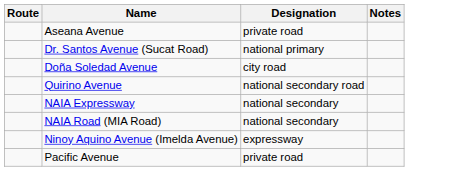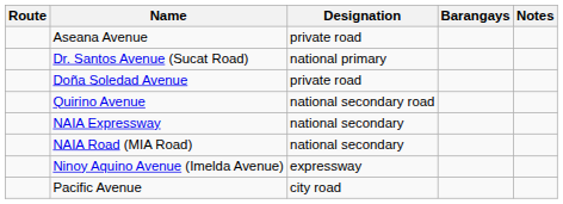 <table class="wikitable sortable collapsible" id="paranaque">
 <tr>
 <th>Route</th>
 <th>Name</th>
 <th>Designation</th>
+<th class="unsortable">Barangays</th>
 <th class="unsortable">Notes</th>
 </tr>
 <tr>
 <td></td>
 <td>Aseana Avenue</td>
 <td>private road</td>
 <td></td>
+<td></td>
 </tr>
 <tr>
 <td></td>
 <td><a href='#'>Dr. Santos Avenue</a> (Sucat Road)</td>
 <td>national primary</td>
 <td></td>
+<td></td>
 </tr>
 <tr>
 <td></td>
 <td><a href='#'>Doña Soledad Avenue</a></td>
-<td>city road</td>
+<td>private road</td>
+<td></td>
 <td></td>
 </tr>
 <tr>
 <td></td>
 <td><a href='#'>Quirino Avenue</a></td>
 <td>national secondary road</td>
 <td></td>
+<td></td>
 </tr>
 <tr>
 <td></td>
 <td><a href='#'>NAIA Expressway</a></td>
 <td>national secondary</td>
+<td></td>
 <td></td>
 </tr>
 <tr>
 <td></td>
 <td><a href='#'>NAIA Road</a> (MIA Road)</td>
 <td>national secondary</td>
 <td></td>
+<td></td>
 </tr>
 <tr>
 <td></td>
 <td><a href='#'>Ninoy Aquino Avenue</a> (Imelda Avenue)</td>
 <td>expressway</td>
 <td></td>
+<td></td>
 </tr>
 <tr>
 <td></td>
 <td>Pacific Avenue</td>
-<td>private road</td>
+<td>city road</td>
+<td></td>
 <td></td>
 </tr>
 </table>
